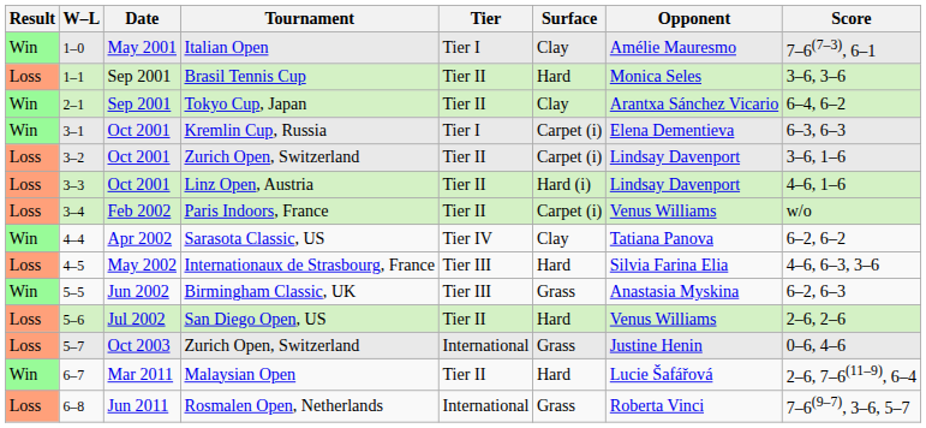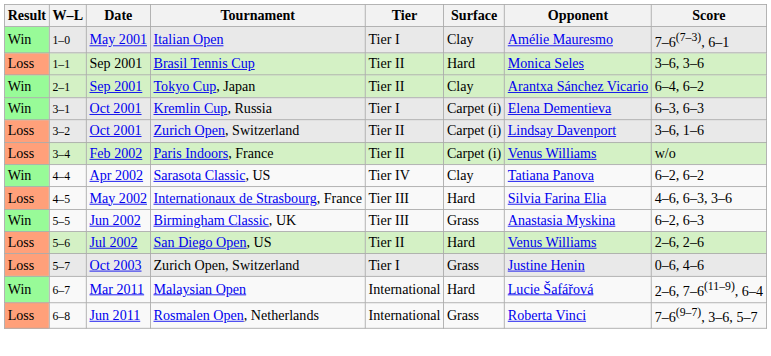 <table class="sortable wikitable">
 <tr>
 <th>Result</th>
 <th class="unsortable">W–L</th>
 <th>Date</th>
 <th>Tournament</th>
 <th>Tier</th>
 <th>Surface</th>
 <th>Opponent</th>
 <th class="unsortable">Score</th>
 </tr>
 <tr style="background:#e9e9e9;">
 <td style="background:#98fb98;">Win</td>
 <td><small>1–0</small></td>
 <td><a href='#'>May 2001</a></td>
 <td><a href='#'>Italian Open</a></td>
 <td>Tier I</td>
 <td>Clay</td>
 <td> <a href='#'>Amélie Mauresmo</a></td>
 <td>7–6<sup>(7–3)</sup>, 6–1</td>
 </tr>
 <tr style="background:#d4f1c5;">
 <td style="background:#ffa07a;">Loss</td>
 <td><small>1–1</small></td>
 <td>Sep 2001</td>
 <td><a href='#'>Brasil Tennis Cup</a></td>
 <td>Tier II</td>
 <td>Hard</td>
 <td> <a href='#'>Monica Seles</a></td>
 <td>3–6, 3–6</td>
 </tr>
 <tr style="background:#d4f1c5;">
 <td style="background:#98fb98;">Win</td>
 <td><small>2–1</small></td>
 <td><a href='#'>Sep 2001</a></td>
 <td><a href='#'>Tokyo Cup</a>, Japan</td>
 <td>Tier II</td>
 <td>Clay</td>
 <td> <a href='#'>Arantxa Sánchez Vicario</a></td>
 <td>6–4, 6–2</td>
 </tr>
 <tr style="background:#e9e9e9;">
 <td style="background:#98fb98;">Win</td>
 <td><small>3–1</small></td>
 <td><a href='#'>Oct 2001</a></td>
 <td><a href='#'>Kremlin Cup</a>, Russia</td>
 <td>Tier I</td>
 <td>Carpet (i)</td>
 <td> <a href='#'>Elena Dementieva</a></td>
 <td>6–3, 6–3</td>
 </tr>
 <tr style="background:#e9e9e9;">
 <td style="background:#ffa07a;">Loss</td>
 <td><small>3–2</small></td>
 <td><a href='#'>Oct 2001</a></td>
 <td><a href='#'>Zurich Open</a>, Switzerland</td>
 <td>Tier II</td>
 <td>Carpet (i)</td>
 <td> <a href='#'>Lindsay Davenport</a></td>
 <td>3–6, 1–6</td>
 </tr>
 <tr style="background:#d4f1c5;">
 <td style="background:#ffa07a;">Loss</td>
-<td><small>3–3</small></td>
-<td><a href='#'>Oct 2001</a></td>
-<td><a href='#'>Linz Open</a>, Austria</td>
-<td>Tier II</td>
-<td>Hard (i)</td>
-<td> <a href='#'>Lindsay Davenport</a></td>
-<td>4–6, 1–6</td>
-</tr>
-<tr style="background:#d4f1c5;">
-<td style="background:#ffa07a;">Loss</td>
 <td><small>3–4</small></td>
 <td><a href='#'>Feb 2002</a></td>
 <td><a href='#'>Paris Indoors</a>, France</td>
 <td>Tier II</td>
 <td>Carpet (i)</td>
 <td> <a href='#'>Venus Williams</a></td>
 <td>w/o</td>
 </tr>
 <tr>
 <td style="background:#98fb98;">Win</td>
 <td><small>4–4</small></td>
 <td><a href='#'>Apr 2002</a></td>
 <td><a href='#'>Sarasota Classic</a>, US</td>
 <td>Tier IV</td>
 <td>Clay</td>
 <td> <a href='#'>Tatiana Panova</a></td>
 <td>6–2, 6–2</td>
 </tr>
 <tr>
 <td style="background:#ffa07a;">Loss</td>
 <td><small>4–5</small></td>
 <td><a href='#'>May 2002</a></td>
 <td><a href='#'>Internationaux de Strasbourg</a>, France</td>
 <td>Tier III</td>
 <td>Hard</td>
 <td> <a href='#'>Silvia Farina Elia</a></td>
 <td>4–6, 6–3, 3–6</td>
 </tr>
 <tr>
 <td style="background:#98fb98;">Win</td>
 <td><small>5–5</small></td>
 <td><a href='#'>Jun 2002</a></td>
 <td><a href='#'>Birmingham Classic</a>, UK</td>
 <td>Tier III</td>
 <td>Grass</td>
 <td> <a href='#'>Anastasia Myskina</a></td>
 <td>6–2, 6–3</td>
 </tr>
 <tr style="background:#d4f1c5;">
 <td style="background:#ffa07a;">Loss</td>
 <td><small>5–6</small></td>
 <td><a href='#'>Jul 2002</a></td>
 <td><a href='#'>San Diego Open</a>, US</td>
 <td>Tier II</td>
 <td>Hard</td>
 <td> <a href='#'>Venus Williams</a></td>
 <td>2–6, 2–6</td>
 </tr>
 <tr style="background:#e9e9e9;">
 <td style="background:#ffa07a;">Loss</td>
 <td><small>5–7</small></td>
 <td><a href='#'>Oct 2003</a></td>
 <td>Zurich Open, Switzerland</td>
-<td>International</td>
+<td>Tier I</td>
 <td>Grass</td>
 <td> <a href='#'>Justine Henin</a></td>
 <td>0–6, 4–6</td>
 </tr>
 <tr>
 <td style="background:#98fb98;">Win</td>
 <td><small>6–7</small></td>
 <td><a href='#'>Mar 2011</a></td>
 <td><a href='#'>Malaysian Open</a></td>
-<td>Tier II</td>
+<td>International</td>
 <td>Hard</td>
 <td> <a href='#'>Lucie Šafářová</a></td>
 <td>2–6, 7–6<sup>(11–9)</sup>, 6–4</td>
 </tr>
 <tr>
 <td style="background:#ffa07a;">Loss</td>
 <td><small>6–8</small></td>
 <td><a href='#'>Jun 2011</a></td>
 <td><a href='#'>Rosmalen Open</a>, Netherlands</td>
 <td>International</td>
 <td>Grass</td>
 <td> <a href='#'>Roberta Vinci</a></td>
 <td>7–6<sup>(9–7)</sup>, 3–6, 5–7</td>
 </tr>
 </table>
